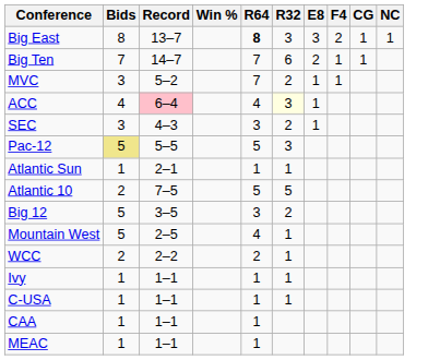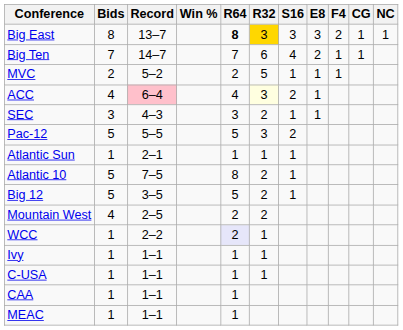 <table class="wikitable sortable" style="text-align:center;">
 <tr>
 <th>Conference</th>
 <th>Bids</th>
 <th>Record</th>
 <th>Win %</th>
 <th>R64</th>
 <th>R32</th>
+<th>S16</th>
 <th>E8</th>
 <th>F4</th>
 <th>CG</th>
 <th>NC</th>
 </tr>
 <tr>
 <td align="left"><a href='#'>Big East</a></td>
 <td>8</td>
 <td>13–7</td>
 <td></td>
 <td><strong>8</strong></td>
+<td style="background: gold;">3</td>
 <td>3</td>
 <td>3</td>
 <td>2</td>
 <td>1</td>
 <td>1</td>
 </tr>
 <tr>
 <td align="left"><a href='#'>Big Ten</a></td>
 <td>7</td>
 <td>14–7</td>
 <td></td>
 <td>7</td>
 <td>6</td>
+<td>4</td>
 <td>2</td>
 <td>1</td>
 <td>1</td>
 <td></td>
 </tr>
 <tr>
 <td align="left"><a href='#'>MVC</a></td>
-<td>3</td>
+<td>2</td>
 <td>5–2</td>
 <td></td>
-<td>7</td>
 <td>2</td>
+<td>5</td>
+<td>1</td>
 <td>1</td>
 <td>1</td>
 <td></td>
 <td></td>
 </tr>
 <tr>
 <td align="left"><a href='#'>ACC</a></td>
 <td>4</td>
 <td style="background: pink;">6–4</td>
 <td></td>
 <td>4</td>
 <td style="background: lightyellow;">3</td>
+<td>2</td>
 <td>1</td>
 <td></td>
 <td></td>
 <td></td>
 </tr>
 <tr>
 <td align="left"><a href='#'>SEC</a></td>
 <td>3</td>
 <td>4–3</td>
 <td></td>
 <td>3</td>
 <td>2</td>
 <td>1</td>
+<td>1</td>
 <td></td>
 <td></td>
 <td></td>
 </tr>
 <tr>
 <td align="left"><a href='#'>Pac-12</a></td>
-<td style="background: khaki;">5</td>
+<td>5</td>
 <td>5–5</td>
 <td></td>
 <td>5</td>
 <td>3</td>
+<td>2</td>
 <td></td>
 <td></td>
 <td></td>
 <td></td>
 </tr>
 <tr>
 <td align="left"><a href='#'>Atlantic Sun</a></td>
 <td>1</td>
 <td>2–1</td>
 <td></td>
 <td>1</td>
 <td>1</td>
+<td>1</td>
 <td></td>
 <td></td>
 <td></td>
 <td></td>
 </tr>
 <tr>
 <td align="left"><a href='#'>Atlantic 10</a></td>
-<td>2</td>
+<td>5</td>
 <td>7–5</td>
 <td></td>
-<td>5</td>
-<td>5</td>
+<td>8</td>
+<td>2</td>
+<td>1</td>
 <td></td>
 <td></td>
 <td></td>
 <td></td>
 </tr>
 <tr>
 <td align="left"><a href='#'>Big 12</a></td>
 <td>5</td>
 <td>3–5</td>
 <td></td>
-<td>3</td>
+<td>5</td>
 <td>2</td>
+<td>1</td>
 <td></td>
 <td></td>
 <td></td>
 <td></td>
 </tr>
 <tr>
 <td align="left"><a href='#'>Mountain West</a></td>
-<td>5</td>
+<td>4</td>
 <td>2–5</td>
 <td></td>
-<td>4</td>
-<td>1</td>
+<td>2</td>
+<td>2</td>
+<td></td>
 <td></td>
 <td></td>
 <td></td>
 <td></td>
 </tr>
 <tr>
 <td align="left"><a href='#'>WCC</a></td>
-<td>2</td>
+<td>1</td>
 <td>2–2</td>
 <td></td>
-<td>2</td>
+<td style="background: lavender;">2</td>
 <td>1</td>
+<td></td>
 <td></td>
 <td></td>
 <td></td>
 <td></td>
 </tr>
 <tr>
 <td align="left"><a href='#'>Ivy</a></td>
 <td>1</td>
 <td>1–1</td>
 <td></td>
 <td>1</td>
 <td>1</td>
 <td></td>
 <td></td>
 <td></td>
 <td></td>
+<td></td>
 </tr>
 <tr>
 <td align="left"><a href='#'>C-USA</a></td>
 <td>1</td>
 <td>1–1</td>
 <td></td>
 <td>1</td>
 <td>1</td>
 <td></td>
 <td></td>
 <td></td>
 <td></td>
+<td></td>
 </tr>
 <tr>
 <td align="left"><a href='#'>CAA</a></td>
 <td>1</td>
 <td>1–1</td>
 <td></td>
 <td>1</td>
+<td></td>
 <td></td>
 <td></td>
 <td></td>
 <td></td>
 <td></td>
 </tr>
 <tr>
 <td align="left"><a href='#'>MEAC</a></td>
 <td>1</td>
 <td>1–1</td>
 <td></td>
 <td>1</td>
 <td></td>
 <td></td>
 <td></td>
 <td></td>
 <td></td>
+<td></td>
 </tr>
 </table>
